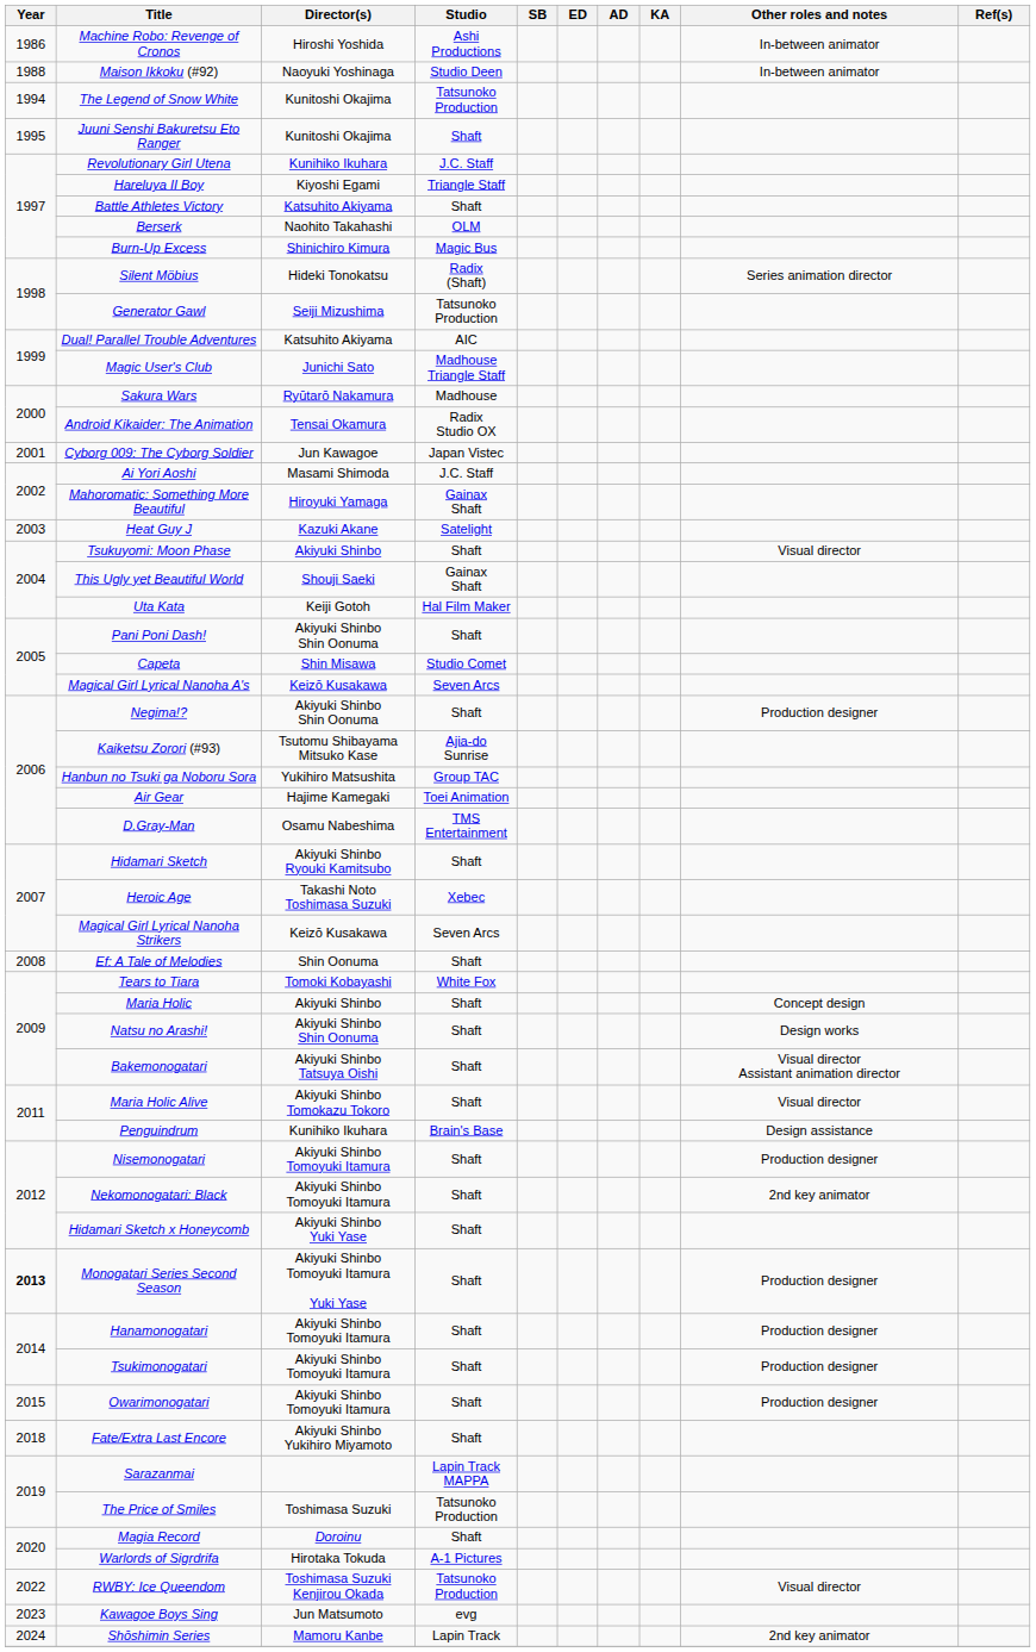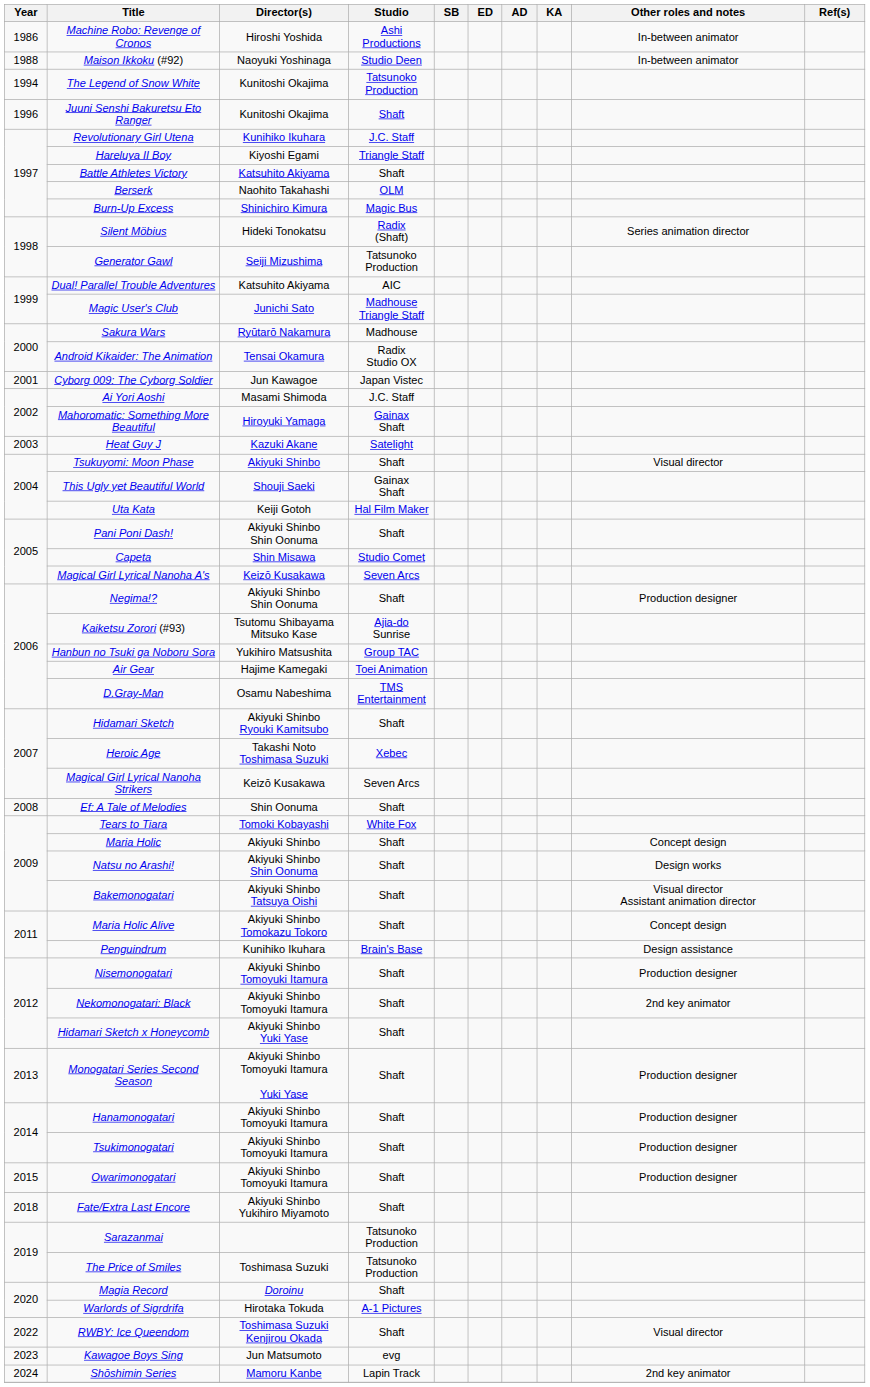 <table class="wikitable sortable" style="text-align:center; margin=auto; ">
 <tr>
 <th scope="col" width=5%>Year</th>
 <th scope="col" width=20%>Title</th>
 <th scope="col" width=15%>Director(s)</th>
 <th scope="col" width=10%>Studio</th>
 <th scope="col" class="unsortable">SB</th>
 <th scope="col" class="unsortable">ED</th>
 <th scope="col" class="unsortable">AD</th>
 <th scope="col" class="unsortable">KA</th>
 <th scope="col" class="unsortable">Other roles and notes</th>
 <th scope="col" class="unsortable">Ref(s)</th>
 </tr>
 <tr>
 <td>1986</td>
 <td><em><a href='#'>Machine Robo: Revenge of Cronos</a></em></td>
 <td>Hiroshi Yoshida</td>
 <td><a href='#'>Ashi Productions</a></td>
 <td></td>
 <td></td>
 <td></td>
 <td></td>
 <td>In-between animator</td>
 <td></td>
 </tr>
 <tr>
 <td>1988</td>
 <td><em><a href='#'>Maison Ikkoku</a></em> (#92)</td>
 <td>Naoyuki Yoshinaga</td>
 <td><a href='#'>Studio Deen</a></td>
 <td></td>
 <td></td>
 <td></td>
 <td></td>
 <td>In-between animator</td>
 <td></td>
 </tr>
 <tr>
 <td>1994</td>
 <td><em><a href='#'>The Legend of Snow White</a></em></td>
 <td>Kunitoshi Okajima</td>
 <td><a href='#'>Tatsunoko Production</a></td>
 <td></td>
 <td></td>
 <td></td>
 <td></td>
 <td></td>
 <td></td>
 </tr>
 <tr>
-<td>1995</td>
+<td>1996</td>
 <td><em><a href='#'>Juuni Senshi Bakuretsu Eto Ranger</a></em></td>
 <td>Kunitoshi Okajima</td>
 <td><a href='#'>Shaft</a></td>
 <td></td>
 <td></td>
 <td></td>
 <td></td>
 <td></td>
 </tr>
 <tr>
 <td rowspan="5">1997</td>
 <td><em><a href='#'>Revolutionary Girl Utena</a></em></td>
 <td><a href='#'>Kunihiko Ikuhara</a></td>
 <td><a href='#'>J.C. Staff</a></td>
 <td></td>
 <td></td>
 <td></td>
 <td></td>
 <td></td>
 <td></td>
 </tr>
 <tr>
 <td><em><a href='#'>Hareluya II Boy</a></em></td>
 <td>Kiyoshi Egami</td>
 <td><a href='#'>Triangle Staff</a></td>
 <td></td>
 <td></td>
 <td></td>
 <td></td>
 <td></td>
 <td></td>
 </tr>
 <tr>
 <td><em><a href='#'>Battle Athletes Victory</a></em></td>
 <td><a href='#'>Katsuhito Akiyama</a></td>
 <td>Shaft</td>
 <td></td>
 <td></td>
 <td></td>
 <td></td>
 <td></td>
 <td></td>
 </tr>
 <tr>
 <td><em><a href='#'>Berserk</a></em></td>
 <td>Naohito Takahashi</td>
 <td><a href='#'>OLM</a></td>
 <td></td>
 <td></td>
 <td></td>
 <td></td>
 <td></td>
 <td></td>
 </tr>
 <tr>
 <td><em><a href='#'>Burn-Up Excess</a></em></td>
 <td><a href='#'>Shinichiro Kimura</a></td>
 <td><a href='#'>Magic Bus</a></td>
 <td></td>
 <td></td>
 <td></td>
 <td></td>
 <td></td>
 <td></td>
 </tr>
 <tr>
 <td rowspan="2">1998</td>
 <td><em><a href='#'>Silent Möbius</a></em></td>
 <td>Hideki Tonokatsu</td>
 <td><a href='#'>Radix</a><br>(Shaft)</td>
 <td></td>
 <td></td>
 <td></td>
 <td></td>
 <td>Series animation director</td>
 <td></td>
 </tr>
 <tr>
 <td><em><a href='#'>Generator Gawl</a></em></td>
 <td><a href='#'>Seiji Mizushima</a></td>
 <td>Tatsunoko Production</td>
 <td></td>
 <td></td>
 <td></td>
 <td></td>
 <td></td>
 <td></td>
 </tr>
 <tr>
 <td rowspan="2">1999</td>
 <td><em><a href='#'>Dual! Parallel Trouble Adventures</a></em></td>
 <td>Katsuhito Akiyama</td>
 <td>AIC</td>
 <td></td>
 <td></td>
 <td></td>
 <td></td>
 <td></td>
 <td></td>
 </tr>
 <tr>
 <td><em><a href='#'>Magic User's Club</a></em></td>
 <td><a href='#'>Junichi Sato</a></td>
 <td><a href='#'>Madhouse</a><br><a href='#'>Triangle Staff</a></td>
 <td></td>
 <td></td>
 <td></td>
 <td></td>
 <td></td>
 <td></td>
 </tr>
 <tr>
 <td rowspan="2">2000</td>
 <td><em><a href='#'>Sakura Wars</a></em></td>
 <td><a href='#'>Ryūtarō Nakamura</a></td>
 <td>Madhouse</td>
 <td></td>
 <td></td>
 <td></td>
 <td></td>
 <td></td>
 <td></td>
 </tr>
 <tr>
 <td><em><a href='#'>Android Kikaider: The Animation</a></em></td>
 <td><a href='#'>Tensai Okamura</a></td>
 <td>Radix<br>Studio OX</td>
 <td></td>
 <td></td>
 <td></td>
 <td></td>
 <td></td>
 <td></td>
 </tr>
 <tr>
 <td>2001</td>
 <td><em><a href='#'>Cyborg 009: The Cyborg Soldier</a></em></td>
 <td>Jun Kawagoe</td>
 <td>Japan Vistec</td>
 <td></td>
 <td></td>
 <td></td>
 <td></td>
 <td></td>
 <td></td>
 </tr>
 <tr>
 <td rowspan="2">2002</td>
 <td><em><a href='#'>Ai Yori Aoshi</a></em></td>
 <td>Masami Shimoda</td>
 <td>J.C. Staff</td>
 <td></td>
 <td></td>
 <td></td>
 <td></td>
 <td></td>
 <td></td>
 </tr>
 <tr>
 <td><em><a href='#'>Mahoromatic: Something More Beautiful</a></em></td>
 <td><a href='#'>Hiroyuki Yamaga</a></td>
 <td><a href='#'>Gainax</a><br>Shaft</td>
 <td></td>
 <td></td>
 <td></td>
 <td></td>
 <td></td>
 <td></td>
 </tr>
 <tr>
 <td>2003</td>
 <td><em><a href='#'>Heat Guy J</a></em></td>
 <td><a href='#'>Kazuki Akane</a></td>
 <td><a href='#'>Satelight</a></td>
 <td></td>
 <td></td>
 <td></td>
 <td></td>
 <td></td>
 <td></td>
 </tr>
 <tr>
 <td rowspan="3">2004</td>
 <td><em><a href='#'>Tsukuyomi: Moon Phase</a></em></td>
 <td><a href='#'>Akiyuki Shinbo</a></td>
 <td>Shaft</td>
 <td></td>
 <td></td>
 <td></td>
 <td></td>
 <td>Visual director</td>
 <td></td>
 </tr>
 <tr>
 <td><em><a href='#'>This Ugly yet Beautiful World</a></em></td>
 <td><a href='#'>Shouji Saeki</a></td>
 <td>Gainax<br>Shaft</td>
 <td></td>
 <td></td>
 <td></td>
 <td></td>
 <td></td>
 <td></td>
 </tr>
 <tr>
 <td><em><a href='#'>Uta Kata</a></em></td>
 <td>Keiji Gotoh</td>
 <td><a href='#'>Hal Film Maker</a></td>
 <td></td>
 <td></td>
 <td></td>
 <td></td>
 <td></td>
 <td></td>
 </tr>
 <tr>
 <td rowspan="3">2005</td>
 <td><em><a href='#'>Pani Poni Dash!</a></em></td>
 <td>Akiyuki Shinbo <br>Shin Oonuma</td>
 <td>Shaft</td>
 <td></td>
 <td></td>
 <td></td>
 <td></td>
 <td></td>
 <td></td>
 </tr>
 <tr>
 <td><em><a href='#'>Capeta</a></em></td>
 <td><a href='#'>Shin Misawa</a></td>
 <td><a href='#'>Studio Comet</a></td>
 <td></td>
 <td></td>
 <td></td>
 <td></td>
 <td></td>
 <td></td>
 </tr>
 <tr>
 <td><em><a href='#'>Magical Girl Lyrical Nanoha A's</a></em></td>
 <td><a href='#'>Keizō Kusakawa</a></td>
 <td><a href='#'>Seven Arcs</a></td>
 <td></td>
 <td></td>
 <td></td>
 <td></td>
 <td></td>
 <td></td>
 </tr>
 <tr>
 <td rowspan="5">2006</td>
 <td><em><a href='#'>Negima!?</a></em></td>
 <td>Akiyuki Shinbo<br>Shin Oonuma </td>
 <td>Shaft</td>
 <td></td>
 <td></td>
 <td></td>
 <td></td>
 <td>Production designer</td>
 <td></td>
 </tr>
 <tr>
 <td><em><a href='#'>Kaiketsu Zorori</a></em> (#93)</td>
 <td>Tsutomu Shibayama <br>Mitsuko Kase</td>
 <td><a href='#'>Ajia-do</a><br>Sunrise</td>
 <td></td>
 <td></td>
 <td></td>
 <td></td>
 <td></td>
 <td></td>
 </tr>
 <tr>
 <td><em><a href='#'>Hanbun no Tsuki ga Noboru Sora</a></em></td>
 <td>Yukihiro Matsushita</td>
 <td><a href='#'>Group TAC</a></td>
 <td></td>
 <td></td>
 <td></td>
 <td></td>
 <td></td>
 <td></td>
 </tr>
 <tr>
 <td><em><a href='#'>Air Gear</a></em></td>
 <td>Hajime Kamegaki</td>
 <td><a href='#'>Toei Animation</a></td>
 <td></td>
 <td></td>
 <td></td>
 <td></td>
 <td></td>
 <td></td>
 </tr>
 <tr>
 <td><em><a href='#'>D.Gray-Man</a></em></td>
 <td>Osamu Nabeshima</td>
 <td><a href='#'>TMS Entertainment</a></td>
 <td></td>
 <td></td>
 <td></td>
 <td></td>
 <td></td>
 <td></td>
 </tr>
 <tr>
 <td rowspan="3">2007</td>
 <td><em><a href='#'>Hidamari Sketch</a></em></td>
 <td>Akiyuki Shinbo <br><a href='#'>Ryouki Kamitsubo</a> </td>
 <td>Shaft</td>
 <td></td>
 <td></td>
 <td></td>
 <td></td>
 <td></td>
 <td></td>
 </tr>
 <tr>
 <td><em><a href='#'>Heroic Age</a></em></td>
 <td>Takashi Noto <br><a href='#'>Toshimasa Suzuki</a></td>
 <td><a href='#'>Xebec</a></td>
 <td></td>
 <td></td>
 <td></td>
 <td></td>
 <td></td>
 <td></td>
 </tr>
 <tr>
 <td><em><a href='#'>Magical Girl Lyrical Nanoha Strikers</a></em></td>
 <td>Keizō Kusakawa</td>
 <td>Seven Arcs</td>
 <td></td>
 <td></td>
 <td></td>
 <td></td>
 <td></td>
 <td></td>
 </tr>
 <tr>
 <td>2008</td>
 <td><em><a href='#'>Ef: A Tale of Melodies</a></em></td>
 <td>Shin Oonuma</td>
 <td>Shaft</td>
 <td></td>
 <td></td>
 <td></td>
 <td></td>
 <td></td>
 <td></td>
 </tr>
 <tr>
 <td rowspan="4">2009</td>
 <td><em><a href='#'>Tears to Tiara</a></em></td>
 <td><a href='#'>Tomoki Kobayashi</a></td>
 <td><a href='#'>White Fox</a></td>
 <td></td>
 <td></td>
 <td></td>
 <td></td>
 <td></td>
 <td></td>
 </tr>
 <tr>
 <td><em><a href='#'>Maria Holic</a></em></td>
 <td>Akiyuki Shinbo<br></td>
 <td>Shaft</td>
 <td></td>
 <td></td>
 <td></td>
 <td></td>
 <td>Concept design</td>
 <td></td>
 </tr>
 <tr>
 <td><em><a href='#'>Natsu no Arashi!</a></em></td>
 <td>Akiyuki Shinbo<br><a href='#'>Shin Oonuma</a> </td>
 <td>Shaft</td>
 <td></td>
 <td></td>
 <td></td>
 <td></td>
 <td>Design works</td>
 <td></td>
 </tr>
 <tr>
 <td><em><a href='#'>Bakemonogatari</a></em></td>
 <td>Akiyuki Shinbo<br><a href='#'>Tatsuya Oishi</a> </td>
 <td>Shaft</td>
 <td></td>
 <td></td>
 <td></td>
 <td></td>
 <td>Visual director<br>Assistant animation director</td>
 <td></td>
 </tr>
 <tr>
 <td rowspan="2">2011</td>
 <td><em><a href='#'>Maria Holic Alive</a></em></td>
 <td>Akiyuki Shinbo<br><a href='#'>Tomokazu Tokoro</a> </td>
 <td>Shaft</td>
 <td></td>
 <td></td>
 <td></td>
 <td></td>
-<td>Visual director</td>
+<td>Concept design</td>
 <td></td>
 </tr>
 <tr>
 <td><em><a href='#'>Penguindrum</a></em></td>
 <td>Kunihiko Ikuhara</td>
 <td><a href='#'>Brain's Base</a></td>
 <td></td>
 <td></td>
 <td></td>
 <td></td>
 <td>Design assistance</td>
 <td></td>
 </tr>
 <tr>
 <td rowspan="3">2012</td>
 <td><em><a href='#'>Nisemonogatari</a></em></td>
 <td>Akiyuki Shinbo<br><a href='#'>Tomoyuki Itamura</a> </td>
 <td>Shaft</td>
 <td></td>
 <td></td>
 <td></td>
 <td></td>
 <td>Production designer</td>
 <td></td>
 </tr>
 <tr>
 <td><em><a href='#'>Nekomonogatari: Black</a></em></td>
 <td>Akiyuki Shinbo<br>Tomoyuki Itamura </td>
 <td>Shaft</td>
 <td></td>
 <td></td>
 <td></td>
 <td></td>
 <td>2nd key animator</td>
 <td></td>
 </tr>
 <tr>
 <td><em><a href='#'>Hidamari Sketch x Honeycomb</a></em></td>
 <td>Akiyuki Shinbo <br><a href='#'>Yuki Yase</a></td>
 <td>Shaft</td>
 <td></td>
 <td></td>
 <td></td>
 <td></td>
 <td></td>
 <td></td>
 </tr>
 <tr>
-<td><strong>2013</strong></td>
+<td>2013</td>
 <td><em><a href='#'>Monogatari Series Second Season</a></em></td>
 <td>Akiyuki Shinbo <br>Tomoyuki Itamura<br><br><a href='#'>Yuki Yase</a> </td>
 <td>Shaft</td>
 <td></td>
 <td></td>
 <td></td>
 <td></td>
 <td>Production designer</td>
 <td></td>
 </tr>
 <tr>
 <td rowspan="2">2014</td>
 <td><em><a href='#'>Hanamonogatari</a></em></td>
 <td>Akiyuki Shinbo <br>Tomoyuki Itamura</td>
 <td>Shaft</td>
 <td></td>
 <td></td>
 <td></td>
 <td></td>
 <td>Production designer</td>
 <td></td>
 </tr>
 <tr>
 <td><em><a href='#'>Tsukimonogatari</a></em></td>
 <td>Akiyuki Shinbo <br>Tomoyuki Itamura</td>
 <td>Shaft</td>
 <td></td>
 <td></td>
 <td></td>
 <td></td>
 <td>Production designer</td>
 <td></td>
 </tr>
 <tr>
 <td>2015</td>
 <td><em><a href='#'>Owarimonogatari</a></em></td>
 <td>Akiyuki Shinbo <br>Tomoyuki Itamura</td>
 <td>Shaft</td>
 <td></td>
 <td></td>
 <td></td>
 <td></td>
 <td>Production designer</td>
 <td></td>
 </tr>
 <tr>
 <td>2018</td>
 <td><em><a href='#'>Fate/Extra Last Encore</a></em></td>
 <td>Akiyuki Shinbo <br>Yukihiro Miyamoto </td>
 <td>Shaft</td>
 <td></td>
 <td></td>
 <td></td>
 <td></td>
 <td></td>
 <td></td>
 </tr>
 <tr>
 <td rowspan="2">2019</td>
 <td><em><a href='#'>Sarazanmai</a></em></td>
 <td></td>
-<td><a href='#'>Lapin Track</a><br><a href='#'>MAPPA</a></td>
+<td>Tatsunoko Production</td>
 <td></td>
 <td></td>
 <td></td>
 <td></td>
 <td></td>
 <td></td>
 </tr>
 <tr>
 <td><em><a href='#'>The Price of Smiles</a></em></td>
 <td>Toshimasa Suzuki</td>
 <td>Tatsunoko Production</td>
 <td></td>
 <td></td>
 <td></td>
 <td></td>
 <td></td>
 <td></td>
 </tr>
 <tr>
 <td rowspan="2">2020</td>
 <td><em><a href='#'>Magia Record</a></em></td>
 <td><em><a href='#'>Doroinu</a></em> </td>
 <td>Shaft</td>
 <td></td>
 <td></td>
 <td></td>
 <td></td>
 <td></td>
 <td></td>
 </tr>
 <tr>
 <td><em><a href='#'>Warlords of Sigrdrifa</a></em></td>
 <td>Hirotaka Tokuda</td>
 <td><a href='#'>A-1 Pictures</a></td>
 <td></td>
 <td></td>
 <td></td>
 <td></td>
 <td></td>
 <td></td>
 </tr>
 <tr>
 <td>2022</td>
 <td><em><a href='#'>RWBY: Ice Queendom</a></em></td>
 <td><a href='#'>Toshimasa Suzuki</a><br><a href='#'>Kenjirou Okada</a> </td>
-<td><a href='#'>Tatsunoko Production</a></td>
+<td>Shaft</td>
 <td></td>
 <td></td>
 <td></td>
 <td></td>
 <td>Visual director</td>
 <td></td>
 </tr>
 <tr>
 <td>2023</td>
 <td><em><a href='#'>Kawagoe Boys Sing</a></em></td>
 <td>Jun Matsumoto</td>
 <td>evg</td>
 <td></td>
 <td></td>
 <td></td>
 <td></td>
 <td></td>
 <td></td>
 </tr>
 <tr>
 <td>2024</td>
 <td><em><a href='#'>Shōshimin Series</a></em></td>
 <td><a href='#'>Mamoru Kanbe</a></td>
 <td>Lapin Track</td>
 <td></td>
 <td></td>
 <td></td>
 <td></td>
 <td>2nd key animator</td>
 <td></td>
 </tr>
 <tr>
 </tr>
 </table>
